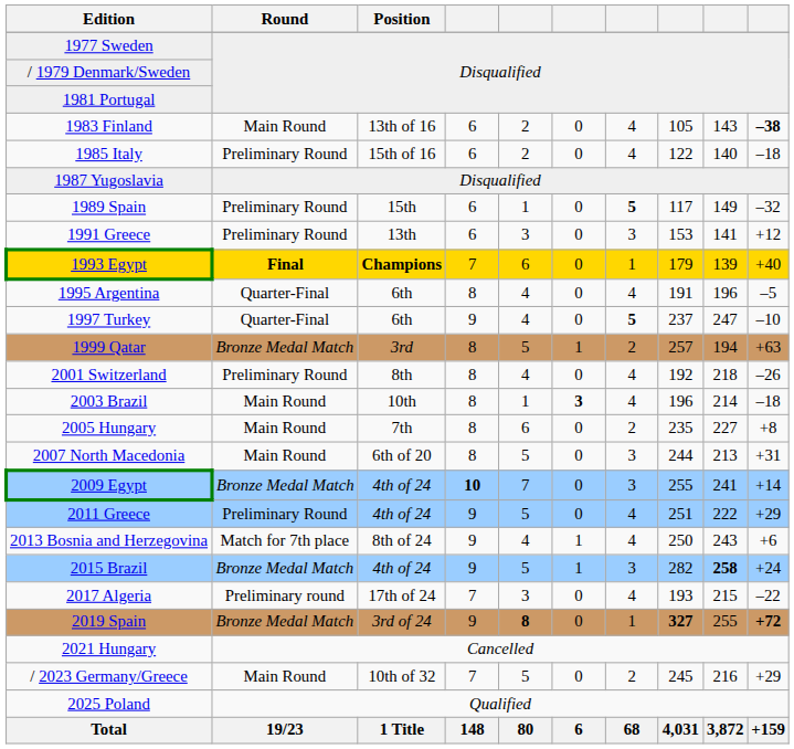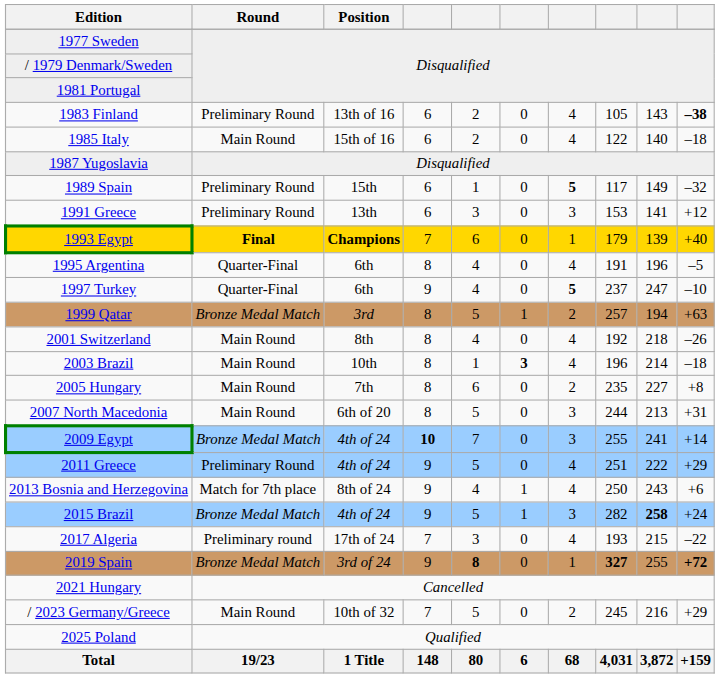 <table class="wikitable sortable" style="text-align: center;font-size:90%;">
 <tr>
 <th scope="col">Edition</th>
 <th scope="col">Round</th>
 <th scope="col">Position</th>
 <th scope="col" width="40"></th>
 <th scope="col" width="40"></th>
 <th scope="col" width="40"></th>
 <th scope="col" width="40"></th>
 <th></th>
 <th></th>
 <th></th>
 </tr>
 <tr>
 </tr>
 <tr bgcolor="efefef">
 <td> <a href='#'>1977 Sweden</a></td>
 <td colspan=9 rowspan=3 align=center><em>Disqualified</em></td>
 </tr>
 <tr bgcolor="efefef">
 <td>/ <a href='#'>1979 Denmark/Sweden</a></td>
 </tr>
 <tr bgcolor="efefef">
 <td> <a href='#'>1981 Portugal</a></td>
 </tr>
 <tr>
 <td> <a href='#'>1983 Finland</a></td>
-<td>Main Round</td>
+<td>Preliminary Round</td>
 <td>13th of 16</td>
 <td>6</td>
 <td>2</td>
 <td>0</td>
 <td>4</td>
 <td>105</td>
 <td>143</td>
 <td><strong>–38</strong></td>
 </tr>
 <tr>
 <td> <a href='#'>1985 Italy</a></td>
-<td>Preliminary Round</td>
+<td>Main Round</td>
 <td>15th of 16</td>
 <td>6</td>
 <td>2</td>
 <td>0</td>
 <td>4</td>
 <td>122</td>
 <td>140</td>
 <td>–18</td>
 </tr>
 <tr bgcolor="efefef">
 <td> <a href='#'>1987 Yugoslavia</a></td>
 <td colspan=9><em>Disqualified</em></td>
 </tr>
 <tr>
 <td> <a href='#'>1989 Spain</a></td>
 <td>Preliminary Round</td>
 <td>15th</td>
 <td>6</td>
 <td>1</td>
 <td>0</td>
 <td><strong>5</strong></td>
 <td>117</td>
 <td>149</td>
 <td>–32</td>
 </tr>
 <tr>
 <td> <a href='#'>1991 Greece</a></td>
 <td>Preliminary Round</td>
 <td>13th</td>
 <td>6</td>
 <td>3</td>
 <td>0</td>
 <td>3</td>
 <td>153</td>
 <td>141</td>
 <td>+12</td>
 </tr>
 <tr bgcolor=gold>
 <td style="border: 3px solid green"> <a href='#'>1993 Egypt</a></td>
 <td><strong>Final</strong></td>
 <td><strong>Champions</strong></td>
 <td>7</td>
 <td>6</td>
 <td>0</td>
 <td>1</td>
 <td>179</td>
 <td>139</td>
 <td>+40</td>
 </tr>
 <tr>
 <td> <a href='#'>1995 Argentina</a></td>
 <td>Quarter-Final</td>
 <td>6th</td>
 <td>8</td>
 <td>4</td>
 <td>0</td>
 <td>4</td>
 <td>191</td>
 <td>196</td>
 <td>–5</td>
 </tr>
 <tr>
 <td> <a href='#'>1997 Turkey</a></td>
 <td>Quarter-Final</td>
 <td>6th</td>
 <td>9</td>
 <td>4</td>
 <td>0</td>
 <td><strong>5</strong></td>
 <td>237</td>
 <td>247</td>
 <td>–10</td>
 </tr>
 <tr bgcolor=cc9966>
 <td> <a href='#'>1999 Qatar</a></td>
 <td><em>Bronze Medal Match</em></td>
 <td><em>3rd</em></td>
 <td>8</td>
 <td>5</td>
 <td>1</td>
 <td>2</td>
 <td>257</td>
 <td>194</td>
 <td>+63</td>
 </tr>
 <tr>
 <td> <a href='#'>2001 Switzerland</a></td>
-<td>Preliminary Round</td>
+<td>Main Round</td>
 <td>8th</td>
 <td>8</td>
 <td>4</td>
 <td>0</td>
 <td>4</td>
 <td>192</td>
 <td>218</td>
 <td>–26</td>
 </tr>
 <tr>
 <td> <a href='#'>2003 Brazil</a></td>
 <td>Main Round</td>
 <td>10th</td>
 <td>8</td>
 <td>1</td>
 <td><strong>3</strong></td>
 <td>4</td>
 <td>196</td>
 <td>214</td>
 <td>–18</td>
 </tr>
 <tr>
 <td> <a href='#'>2005 Hungary</a></td>
 <td>Main Round</td>
 <td>7th</td>
 <td>8</td>
 <td>6</td>
 <td>0</td>
 <td>2</td>
 <td>235</td>
 <td>227</td>
 <td>+8</td>
 </tr>
 <tr>
 <td> <a href='#'>2007 North Macedonia</a></td>
 <td>Main Round</td>
 <td>6th of 20</td>
 <td>8</td>
 <td>5</td>
 <td>0</td>
 <td>3</td>
 <td>244</td>
 <td>213</td>
 <td>+31</td>
 </tr>
 <tr bgcolor=9acdff>
 <td style="border: 3px solid green"> <a href='#'>2009 Egypt</a></td>
 <td><em>Bronze Medal Match</em></td>
 <td><em>4th of 24</em></td>
 <td><strong>10</strong></td>
 <td>7</td>
 <td>0</td>
 <td>3</td>
 <td>255</td>
 <td>241</td>
 <td>+14</td>
 </tr>
 <tr bgcolor=9acdff>
 <td> <a href='#'>2011 Greece</a></td>
 <td>Preliminary Round</td>
 <td><em>4th of 24</em></td>
 <td>9</td>
 <td>5</td>
 <td>0</td>
 <td>4</td>
 <td>251</td>
 <td>222</td>
 <td>+29</td>
 </tr>
 <tr>
 <td> <a href='#'>2013 Bosnia and Herzegovina</a></td>
 <td>Match for 7th place</td>
 <td>8th of 24</td>
 <td>9</td>
 <td>4</td>
 <td>1</td>
 <td>4</td>
 <td>250</td>
 <td>243</td>
 <td>+6</td>
 </tr>
 <tr bgcolor=9acdff>
 <td> <a href='#'>2015 Brazil</a></td>
 <td><em>Bronze Medal Match</em></td>
 <td><em>4th of 24</em></td>
 <td>9</td>
 <td>5</td>
 <td>1</td>
 <td>3</td>
 <td>282</td>
 <td><strong>258</strong></td>
 <td>+24</td>
 </tr>
 <tr>
 <td> <a href='#'>2017 Algeria</a></td>
 <td>Preliminary round</td>
 <td>17th of 24</td>
 <td>7</td>
 <td>3</td>
 <td>0</td>
 <td>4</td>
 <td>193</td>
 <td>215</td>
 <td>–22</td>
 </tr>
 <tr bgcolor=cc9966>
 <td> <a href='#'>2019 Spain</a></td>
 <td><em>Bronze Medal Match</em></td>
 <td><em>3rd of 24</em></td>
 <td>9</td>
 <td><strong>8</strong></td>
 <td>0</td>
 <td>1</td>
 <td><strong>327</strong></td>
 <td>255</td>
 <td><strong>+72</strong></td>
 </tr>
 <tr>
 <td> <a href='#'>2021 Hungary</a></td>
 <td colspan=9><em>Cancelled</em></td>
 </tr>
 <tr>
 <td>/ <a href='#'>2023 Germany/Greece</a></td>
 <td>Main Round</td>
 <td>10th of 32</td>
 <td>7</td>
 <td>5</td>
 <td>0</td>
 <td>2</td>
 <td>245</td>
 <td>216</td>
 <td>+29</td>
 </tr>
 <tr>
 <td> <a href='#'>2025 Poland</a></td>
 <td colspan="9"><em>Qualified</em></td>
 </tr>
 <tr>
 <th>Total</th>
 <th>19/23</th>
 <th><strong>1 Title</strong></th>
 <th>148</th>
 <th>80</th>
 <th>6</th>
 <th>68</th>
 <th>4,031</th>
 <th>3,872</th>
 <th>+159</th>
 </tr>
 </table>
